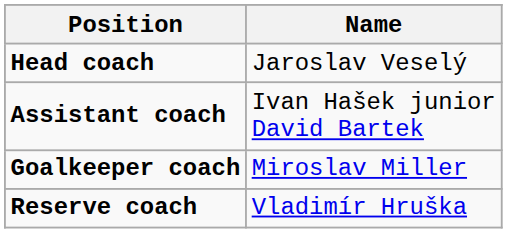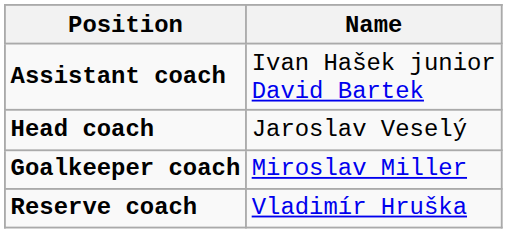 <table class="wikitable">
 <tr>
 <th>Position</th>
 <th>Name</th>
 </tr>
 <tr>
+<td><strong>Assistant coach</strong></td>
+<td>Ivan Hašek junior<br><a href='#'>David Bartek</a></td>
+</tr>
+<tr>
 <td><strong>Head coach</strong></td>
 <td>Jaroslav Veselý</td>
-</tr>
-<tr>
-<td><strong>Assistant coach</strong></td>
-<td>Ivan Hašek junior<br><a href='#'>David Bartek</a></td>
 </tr>
 <tr>
 <td><strong>Goalkeeper coach</strong></td>
 <td><a href='#'>Miroslav Miller</a></td>
 </tr>
 <tr>
 <td><strong>Reserve coach</strong></td>
 <td><a href='#'>Vladimír Hruška</a></td>
 </tr>
 </table>
